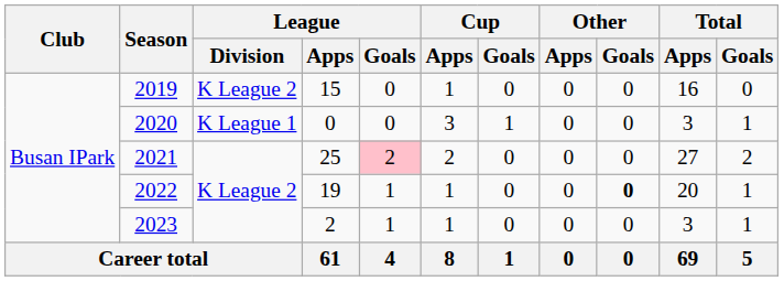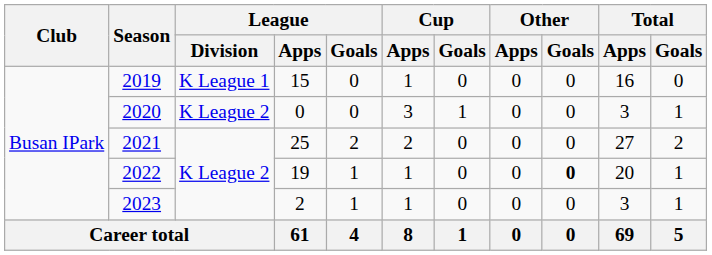 <table class="wikitable" style="text-align: center">
 <tr>
 <th rowspan="2">Club</th>
 <th rowspan="2">Season</th>
 <th colspan="3">League</th>
 <th colspan="2">Cup</th>
 <th colspan="2">Other</th>
 <th colspan="2">Total</th>
 </tr>
 <tr>
 <th>Division</th>
 <th>Apps</th>
 <th>Goals</th>
 <th>Apps</th>
 <th>Goals</th>
 <th>Apps</th>
 <th>Goals</th>
 <th>Apps</th>
 <th>Goals</th>
 </tr>
 <tr>
 <td rowspan="5"><a href='#'>Busan IPark</a></td>
 <td><a href='#'>2019</a></td>
-<td rowspan="1"><a href='#'>K League 2</a></td>
+<td><a href='#'>K League 1</a></td>
 <td>15</td>
 <td>0</td>
 <td>1</td>
 <td>0</td>
 <td>0</td>
 <td>0</td>
 <td>16</td>
 <td>0</td>
 </tr>
 <tr>
 <td><a href='#'>2020</a></td>
-<td><a href='#'>K League 1</a></td>
+<td rowspan="1"><a href='#'>K League 2</a></td>
 <td>0</td>
 <td>0</td>
 <td>3</td>
 <td>1</td>
 <td>0</td>
 <td>0</td>
 <td>3</td>
 <td>1</td>
 </tr>
 <tr>
 <td><a href='#'>2021</a></td>
 <td rowspan="3"><a href='#'>K League 2</a></td>
 <td>25</td>
-<td style="background: pink;">2</td>
+<td>2</td>
 <td>2</td>
 <td>0</td>
 <td>0</td>
 <td>0</td>
 <td>27</td>
 <td>2</td>
 </tr>
 <tr>
 <td><a href='#'>2022</a></td>
 <td>19</td>
 <td>1</td>
 <td>1</td>
 <td>0</td>
 <td>0</td>
 <td><strong>0</strong></td>
 <td>20</td>
 <td>1</td>
 </tr>
 <tr>
 <td><a href='#'>2023</a></td>
 <td>2</td>
 <td>1</td>
 <td>1</td>
 <td>0</td>
 <td>0</td>
 <td>0</td>
 <td>3</td>
 <td>1</td>
 </tr>
 <tr>
 <th colspan=3>Career total</th>
 <th>61</th>
 <th>4</th>
 <th>8</th>
 <th>1</th>
 <th>0</th>
 <th>0</th>
 <th>69</th>
 <th>5</th>
 </tr>
 </table>
